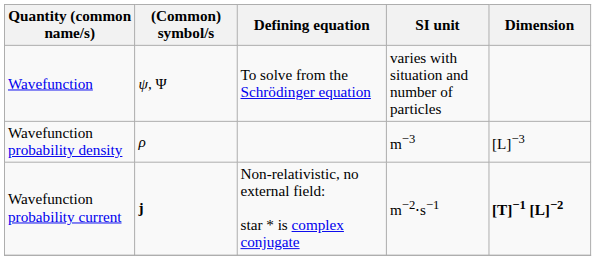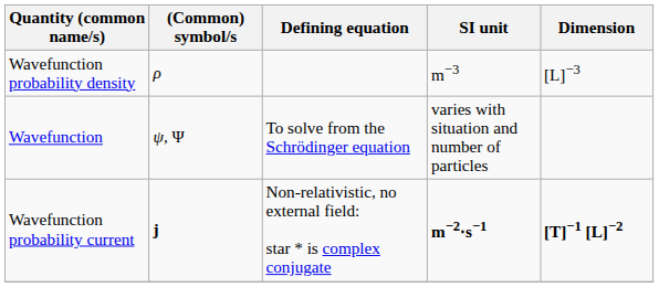 <table class="wikitable">
 <tr>
 <th scope="col" width="130">Quantity (common name/s)</th>
 <th scope="col" width="100">(Common) symbol/s</th>
 <th scope="col" width="150">Defining equation</th>
 <th scope="col" width="100">SI unit</th>
 <th scope="col" width="100">Dimension</th>
 </tr>
 <tr>
+<td>Wavefunction <a href='#'>probability density</a></td>
+<td><em>ρ</em></td>
+<td></td>
+<td>m<sup>−3</sup></td>
+<td>[L]<sup>−3</sup></td>
+</tr>
+<tr>
 <td><a href='#'>Wavefunction</a></td>
 <td><em>ψ</em>, Ψ</td>
 <td>To solve from the <a href='#'>Schrödinger equation</a></td>
 <td>varies with situation and number of particles</td>
 <td></td>
 </tr>
 <tr>
-<td>Wavefunction <a href='#'>probability density</a></td>
-<td><em>ρ</em></td>
-<td></td>
-<td>m<sup>−3</sup></td>
-<td>[L]<sup>−3</sup></td>
-</tr>
-<tr>
 <td>Wavefunction <a href='#'>probability current</a></td>
 <td><strong>j</strong></td>
 <td>Non-relativistic, no external field:<br><br>star * is <a href='#'>complex conjugate</a></td>
-<td>m<sup>−2</sup>⋅s<sup>−1</sup></td>
+<td><strong>m<sup>−2</sup>⋅s<sup>−1</sup></strong></td>
 <td><strong>[T]<sup>−1</sup> [L]<sup>−2</sup></strong></td>
 </tr>
 <tr>
 </tr>
 </table>
